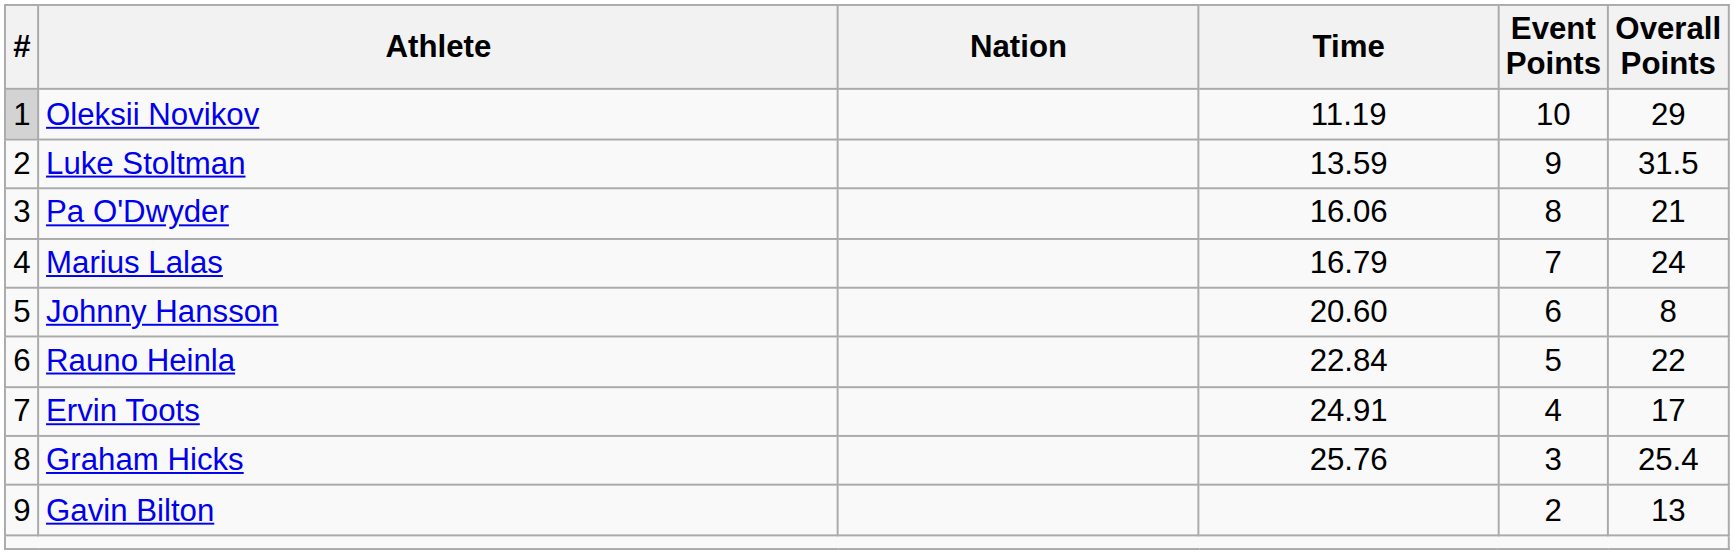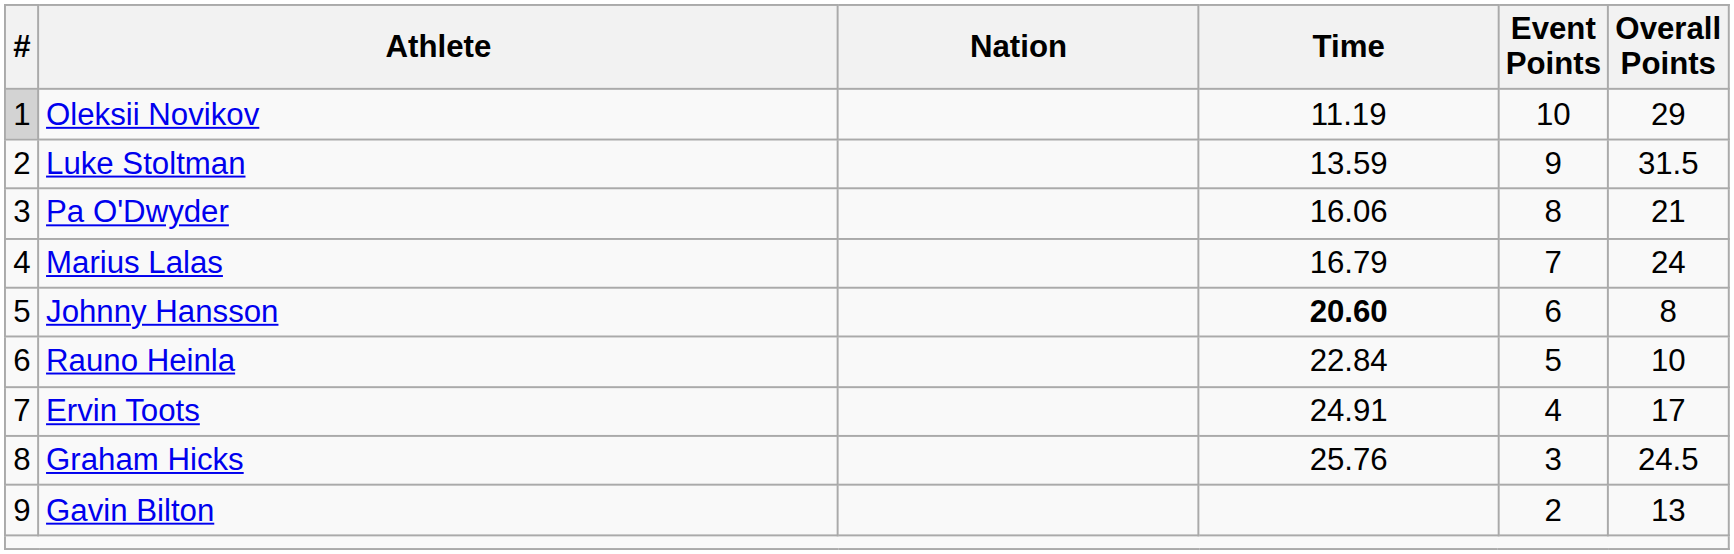 <table class="wikitable sortable" style="text-align:center;width: 70%;">
 <tr>
 <th scope="col" style="width: 10px;">#</th>
 <th scope="col">Athlete</th>
 <th scope="col">Nation</th>
 <th scope="col">Time</th>
 <th scope="col" style="width: 10px;">Event Points</th>
 <th scope="col" style="width: 10px;">Overall Points</th>
 </tr>
 <tr>
 <td style="background: lightgrey;">1</td>
 <td align=left><a href='#'>Oleksii Novikov</a></td>
 <td align=left></td>
 <td>11.19</td>
 <td>10</td>
 <td>29</td>
 </tr>
 <tr>
 <td>2</td>
 <td align=left><a href='#'>Luke Stoltman</a></td>
 <td align=left></td>
 <td>13.59</td>
 <td>9</td>
 <td>31.5</td>
 </tr>
 <tr>
 <td>3</td>
 <td align=left><a href='#'>Pa O'Dwyder</a></td>
 <td align=left></td>
 <td>16.06</td>
 <td>8</td>
 <td>21</td>
 </tr>
 <tr>
 <td>4</td>
 <td align=left><a href='#'>Marius Lalas</a></td>
 <td align=left></td>
 <td>16.79</td>
 <td>7</td>
 <td>24</td>
 </tr>
 <tr>
 <td>5</td>
 <td align=left><a href='#'>Johnny Hansson</a></td>
 <td align=left></td>
-<td>20.60</td>
+<td><strong>20.60</strong></td>
 <td>6</td>
 <td>8</td>
 </tr>
 <tr>
 <td>6</td>
 <td align=left><a href='#'>Rauno Heinla</a></td>
 <td align=left></td>
 <td>22.84</td>
 <td>5</td>
-<td>22</td>
+<td>10</td>
 </tr>
 <tr>
 <td>7</td>
 <td align=left><a href='#'>Ervin Toots</a></td>
 <td align=left></td>
 <td>24.91</td>
 <td>4</td>
 <td>17</td>
 </tr>
 <tr>
 <td>8</td>
 <td align=left><a href='#'>Graham Hicks</a></td>
 <td align=left></td>
 <td>25.76</td>
 <td>3</td>
-<td>25.4</td>
+<td>24.5</td>
 </tr>
 <tr>
 <td>9</td>
 <td align=left><a href='#'>Gavin Bilton</a></td>
 <td align=left></td>
 <td></td>
 <td>2</td>
 <td>13</td>
 </tr>
 <tr class="sortbottom">
 <td colspan="6"></td>
 </tr>
 </table>
